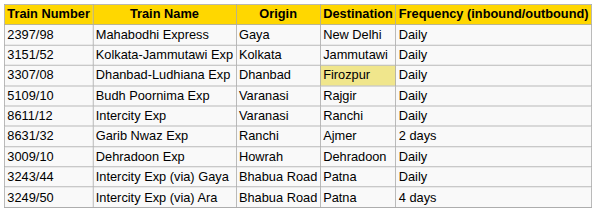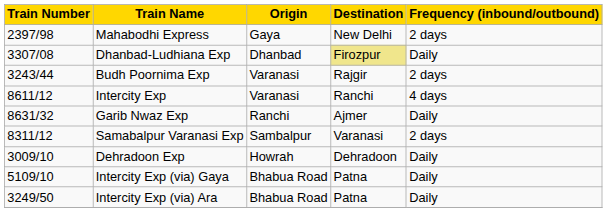 <table class="wikitable">
 <tr>
 <th ! style="background-color:#FFD700">Train Number</th>
 <th ! style="background-color:#FFD700">Train Name</th>
 <th ! style="background-color:#FFD700">Origin</th>
 <th ! style="background-color:#FFD700">Destination</th>
 <th ! style="background-color:#FFD700">Frequency (inbound/outbound)</th>
 </tr>
 <tr>
 <td>2397/98</td>
 <td>Mahabodhi Express</td>
 <td>Gaya</td>
 <td>New Delhi</td>
-<td>Daily</td>
-</tr>
-<tr>
-<td>3151/52</td>
-<td>Kolkata-Jammutawi Exp</td>
-<td>Kolkata</td>
-<td>Jammutawi</td>
-<td>Daily</td>
+<td>2 days</td>
 </tr>
 <tr>
 <td>3307/08</td>
 <td>Dhanbad-Ludhiana Exp</td>
 <td>Dhanbad</td>
 <td style="background: khaki;">Firozpur</td>
 <td>Daily</td>
 </tr>
 <tr>
-<td>5109/10</td>
+<td>3243/44</td>
 <td>Budh Poornima Exp</td>
 <td>Varanasi</td>
 <td>Rajgir</td>
-<td>Daily</td>
+<td>2 days</td>
 </tr>
 <tr>
 <td>8611/12</td>
 <td>Intercity Exp</td>
 <td>Varanasi</td>
 <td>Ranchi</td>
-<td>Daily</td>
+<td>4 days</td>
 </tr>
 <tr>
 <td>8631/32</td>
 <td>Garib Nwaz Exp</td>
 <td>Ranchi</td>
 <td>Ajmer</td>
+<td>Daily</td>
+</tr>
+<tr>
+<td>8311/12</td>
+<td>Samabalpur Varanasi Exp</td>
+<td>Sambalpur</td>
+<td>Varanasi</td>
 <td>2 days</td>
 </tr>
 <tr>
 <td>3009/10</td>
 <td>Dehradoon Exp</td>
 <td>Howrah</td>
 <td>Dehradoon</td>
 <td>Daily</td>
 </tr>
 <tr>
-<td>3243/44</td>
+<td>5109/10</td>
 <td>Intercity Exp (via) Gaya</td>
 <td>Bhabua Road</td>
 <td>Patna</td>
 <td>Daily</td>
 </tr>
 <tr>
 <td>3249/50</td>
 <td>Intercity Exp (via) Ara</td>
 <td>Bhabua Road</td>
 <td>Patna</td>
-<td>4 days</td>
+<td>Daily</td>
 </tr>
 <tr>
 </tr>
 </table>
